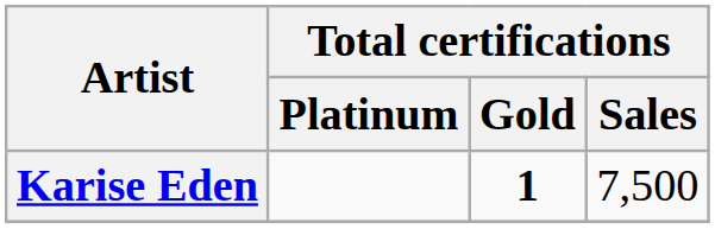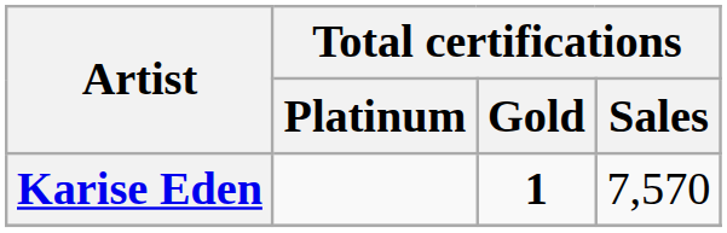 <table class="wikitable plainrowheaders" style="text-align:center;">
 <tr>
 <th scope="col" rowspan="2">Artist</th>
 <th scope="col" colspan="3">Total certifications</th>
 </tr>
 <tr>
 <th scope="col">Platinum</th>
 <th scope="col">Gold</th>
 <th scope="col">Sales</th>
 </tr>
 <tr>
 <th scope="row"><a href='#'>Karise Eden</a></th>
 <td></td>
 <td><strong>1</strong></td>
-<td>7,500</td>
+<td>7,570</td>
 </tr>
 <tr>
 </tr>
 </table>
